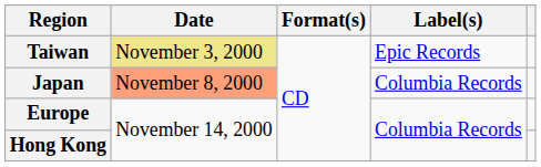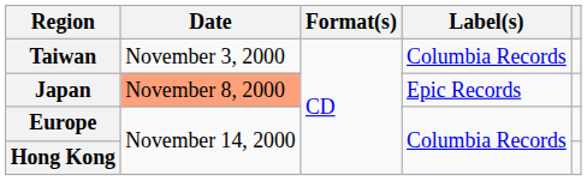 <table class="wikitable sortable plainrowheaders">
 <tr>
 <th scope="col">Region</th>
 <th scope="col">Date</th>
 <th scope="col">Format(s)</th>
 <th scope="col">Label(s)</th>
 <th scope="col"></th>
 </tr>
 <tr>
 <th scope="row">Taiwan</th>
-<td style="background: khaki;">November 3, 2000</td>
+<td>November 3, 2000</td>
 <td rowspan="4"><a href='#'>CD</a></td>
-<td><a href='#'>Epic Records</a></td>
+<td><a href='#'>Columbia Records</a></td>
 <td align="center"></td>
 </tr>
 <tr>
 <th scope="row">Japan</th>
 <td style="background: lightsalmon;">November 8, 2000</td>
-<td><a href='#'>Columbia Records</a></td>
+<td><a href='#'>Epic Records</a></td>
 <td align="center"></td>
 </tr>
 <tr>
 <th scope="row">Europe</th>
 <td rowspan="2">November 14, 2000</td>
 <td rowspan="2"><a href='#'>Columbia Records</a></td>
 <td align="center"></td>
 </tr>
 <tr>
 <th scope="row">Hong Kong</th>
 <td align="center"></td>
 </tr>
 </table>
